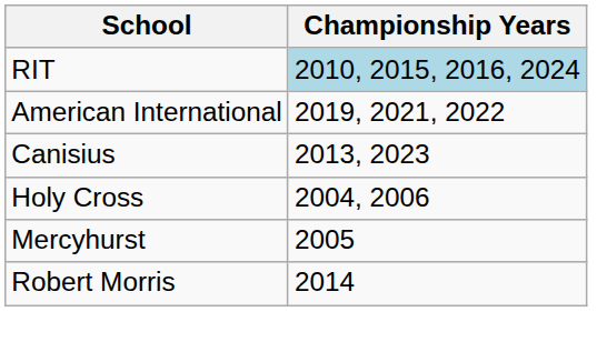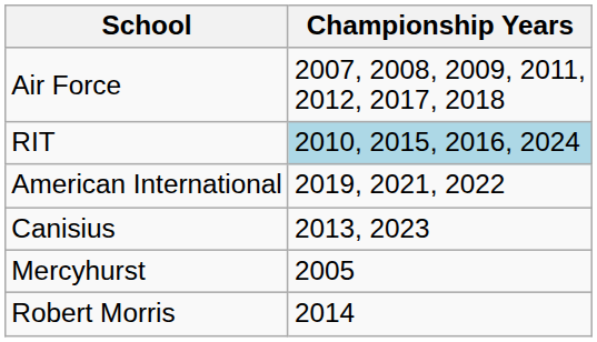 <table class="wikitable">
 <tr>
 <th>School</th>
 <th>Championship Years</th>
+</tr>
+<tr>
+<td>Air Force</td>
+<td>2007, 2008, 2009, 2011,<br>2012, 2017, 2018</td>
 </tr>
 <tr>
 <td>RIT</td>
 <td style="background: lightblue;">2010, 2015, 2016, 2024</td>
 </tr>
 <tr>
 <td>American International</td>
 <td>2019, 2021, 2022</td>
 </tr>
 <tr>
 <td>Canisius</td>
 <td>2013, 2023</td>
 </tr>
 <tr>
-<td>Holy Cross</td>
-<td>2004, 2006</td>
-</tr>
-<tr>
 <td>Mercyhurst</td>
 <td>2005</td>
 </tr>
 <tr>
 <td>Robert Morris</td>
 <td>2014</td>
 </tr>
 </table>
